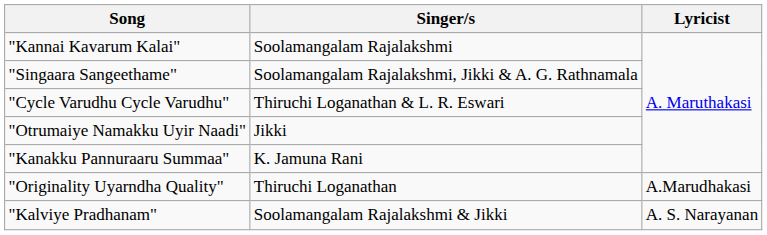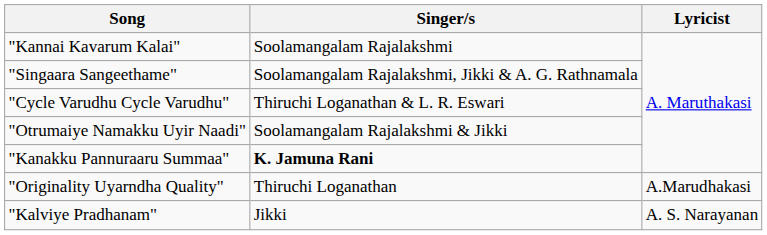 <table class="wikitable" style="font-size:95%;">
 <tr>
 <th>Song</th>
 <th>Singer/s</th>
 <th>Lyricist</th>
 </tr>
 <tr>
 <td>"Kannai Kavarum Kalai"</td>
 <td>Soolamangalam Rajalakshmi</td>
 <td rowspan=5><a href='#'>A. Maruthakasi</a></td>
 </tr>
 <tr>
 <td>"Singaara Sangeethame"</td>
 <td>Soolamangalam Rajalakshmi, Jikki & A. G. Rathnamala</td>
 </tr>
 <tr>
 <td>"Cycle Varudhu Cycle Varudhu"</td>
 <td>Thiruchi Loganathan & L. R. Eswari</td>
 </tr>
 <tr>
 <td>"Otrumaiye Namakku Uyir Naadi"</td>
-<td>Jikki</td>
+<td>Soolamangalam Rajalakshmi & Jikki</td>
 </tr>
 <tr>
 <td>"Kanakku Pannuraaru Summaa"</td>
-<td>K. Jamuna Rani</td>
+<td><strong>K. Jamuna Rani</strong></td>
 </tr>
 <tr>
 <td>"Originality Uyarndha Quality"</td>
 <td>Thiruchi Loganathan</td>
 <td>A.Marudhakasi</td>
 </tr>
 <tr>
 <td>"Kalviye Pradhanam"</td>
-<td>Soolamangalam Rajalakshmi & Jikki</td>
+<td>Jikki</td>
 <td>A. S. Narayanan</td>
 </tr>
 </table>
